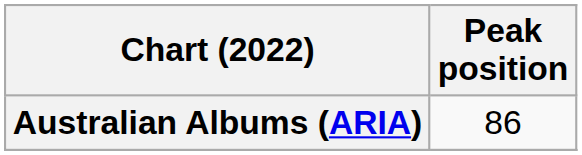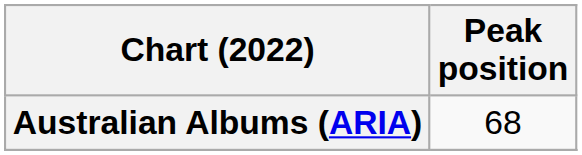 <table class="wikitable sortable plainrowheaders" style="text-align:center">
 <tr>
 <th scope="col">Chart (2022)</th>
 <th scope="col">Peak<br>position</th>
 </tr>
 <tr>
 <th scope="row">Australian Albums (<a href='#'>ARIA</a>)</th>
-<td>86</td>
+<td>68</td>
 </tr>
 <tr>
 </tr>
 <tr>
 </tr>
 <tr>
 </tr>
 <tr>
 </tr>
 <tr>
 </tr>
 <tr>
 </tr>
 <tr>
 </tr>
 <tr>
 </tr>
 <tr>
 </tr>
 <tr>
 </tr>
 <tr>
 </tr>
 <tr>
 </tr>
 </table>
